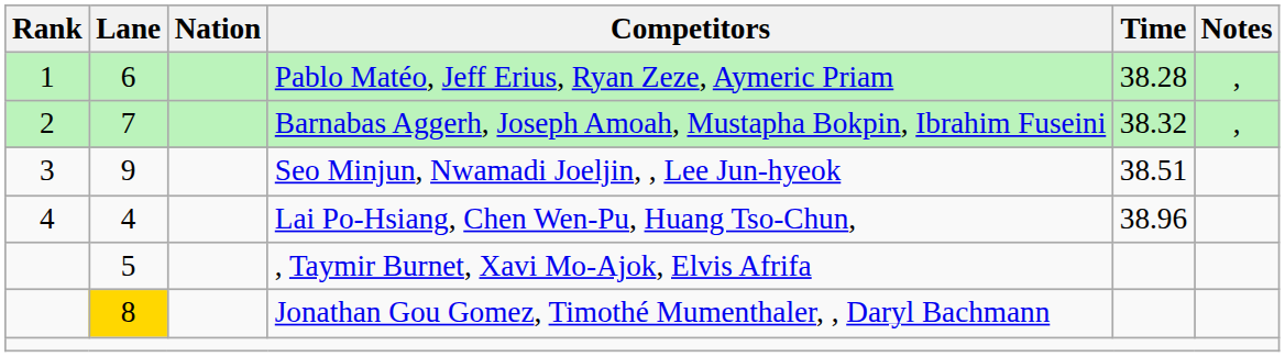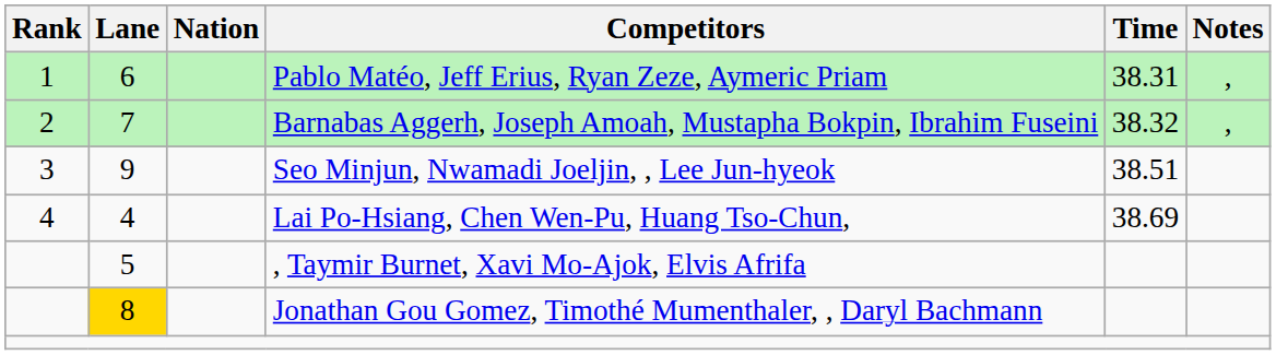 <table class="wikitable sortable" style="text-align:center">
 <tr>
 <th>Rank</th>
 <th>Lane</th>
 <th>Nation</th>
 <th>Competitors</th>
 <th>Time</th>
 <th>Notes</th>
 </tr>
 <tr bgcolor="#bbf3bb">
 <td>1</td>
 <td>6</td>
 <td align="left"></td>
 <td align="left"><a href='#'>Pablo Matéo</a>, <a href='#'>Jeff Erius</a>, <a href='#'>Ryan Zeze</a>, <a href='#'>Aymeric Priam</a></td>
-<td>38.28</td>
+<td>38.31</td>
 <td>, </td>
 </tr>
 <tr bgcolor="#bbf3bb">
 <td>2</td>
 <td>7</td>
 <td align="left"></td>
 <td align="left"><a href='#'>Barnabas Aggerh</a>, <a href='#'>Joseph Amoah</a>, <a href='#'>Mustapha Bokpin</a>, <a href='#'>Ibrahim Fuseini</a></td>
 <td>38.32</td>
 <td>, </td>
 </tr>
 <tr>
 <td>3</td>
 <td>9</td>
 <td align="left"></td>
 <td align="left"><a href='#'>Seo Minjun</a>, <a href='#'>Nwamadi Joeljin</a>, , <a href='#'>Lee Jun-hyeok</a></td>
 <td>38.51</td>
 <td><strong></strong></td>
 </tr>
 <tr>
 <td>4</td>
 <td>4</td>
 <td align="left"></td>
 <td align="left"><a href='#'>Lai Po-Hsiang</a>, <a href='#'>Chen Wen-Pu</a>, <a href='#'>Huang Tso-Chun</a>, </td>
-<td>38.96</td>
+<td>38.69</td>
 <td></td>
 </tr>
 <tr>
 <td></td>
 <td>5</td>
 <td align="left"></td>
 <td align="left">, <a href='#'>Taymir Burnet</a>, <a href='#'>Xavi Mo-Ajok</a>, <a href='#'>Elvis Afrifa</a></td>
 <td></td>
 <td></td>
 </tr>
 <tr>
 <td></td>
 <td style="background: gold;">8</td>
 <td align="left"></td>
 <td align="left"><a href='#'>Jonathan Gou Gomez</a>, <a href='#'>Timothé Mumenthaler</a>, , <a href='#'>Daryl Bachmann</a></td>
 <td></td>
 <td></td>
 </tr>
 <tr class="sortbottom">
 <td colspan="6"></td>
 </tr>
 </table>
